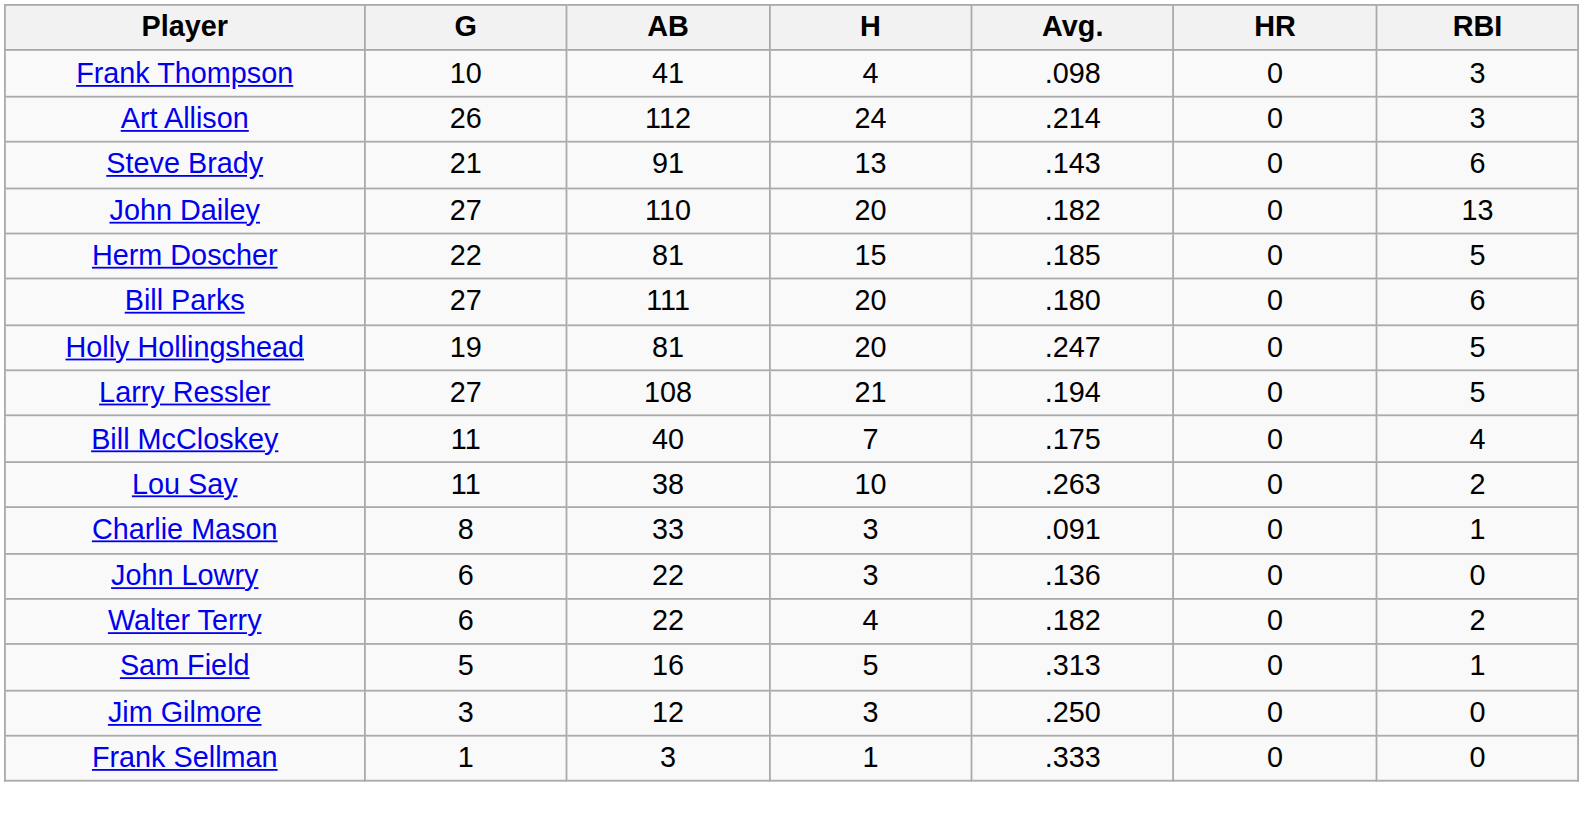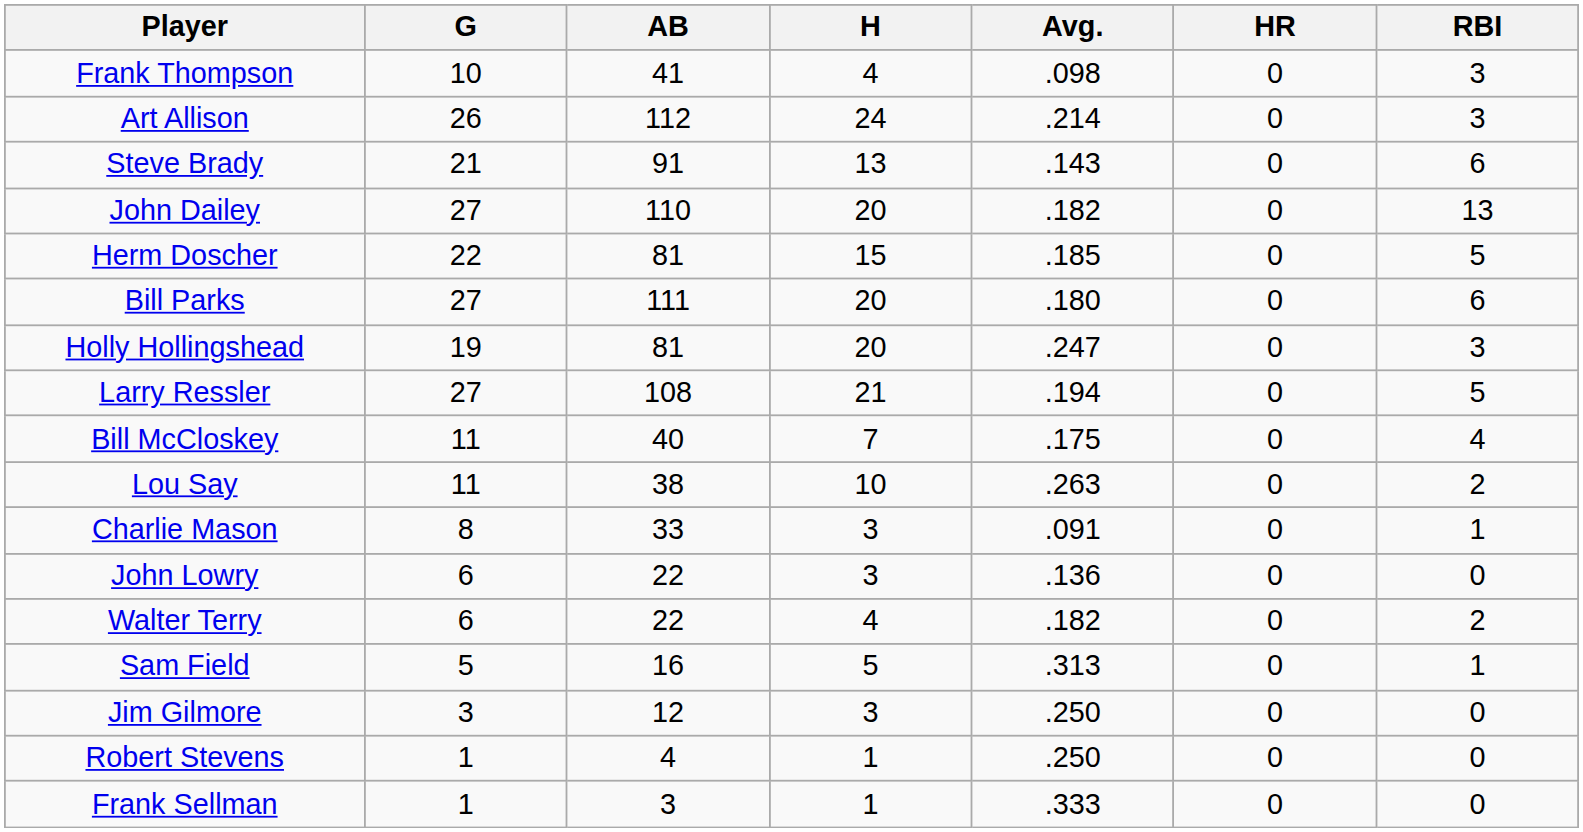 <table class="wikitable sortable">
 <tr>
 <th bgcolor="#DDDDFF" width="16%">Player</th>
 <th bgcolor="#DDDDFF" width="9%">G</th>
 <th bgcolor="#DDDDFF" width="9%">AB</th>
 <th bgcolor="#DDDDFF" width="9%">H</th>
 <th bgcolor="#DDDDFF" width="9%">Avg.</th>
 <th bgcolor="#DDDDFF" width="9%">HR</th>
 <th bgcolor="#DDDDFF" width="9%">RBI</th>
 </tr>
 <tr align="center">
 <td><a href='#'>Frank Thompson</a></td>
 <td>10</td>
 <td>41</td>
 <td>4</td>
 <td>.098</td>
 <td>0</td>
 <td>3</td>
 </tr>
 <tr align=center>
 <td><a href='#'>Art Allison</a></td>
 <td>26</td>
 <td>112</td>
 <td>24</td>
 <td>.214</td>
 <td>0</td>
 <td>3</td>
 </tr>
 <tr align=center>
 <td><a href='#'>Steve Brady</a></td>
 <td>21</td>
 <td>91</td>
 <td>13</td>
 <td>.143</td>
 <td>0</td>
 <td>6</td>
 </tr>
 <tr align=center>
 <td><a href='#'>John Dailey</a></td>
 <td>27</td>
 <td>110</td>
 <td>20</td>
 <td>.182</td>
 <td>0</td>
 <td>13</td>
 </tr>
 <tr align=center>
 <td><a href='#'>Herm Doscher</a></td>
 <td>22</td>
 <td>81</td>
 <td>15</td>
 <td>.185</td>
 <td>0</td>
 <td>5</td>
 </tr>
 <tr align=center>
 <td><a href='#'>Bill Parks</a></td>
 <td>27</td>
 <td>111</td>
 <td>20</td>
 <td>.180</td>
 <td>0</td>
 <td>6</td>
 </tr>
 <tr align=center>
 <td><a href='#'>Holly Hollingshead</a></td>
 <td>19</td>
 <td>81</td>
 <td>20</td>
 <td>.247</td>
 <td>0</td>
-<td>5</td>
+<td>3</td>
 </tr>
 <tr align=center>
 <td><a href='#'>Larry Ressler</a></td>
 <td>27</td>
 <td>108</td>
 <td>21</td>
 <td>.194</td>
 <td>0</td>
 <td>5</td>
 </tr>
 <tr align=center>
 <td><a href='#'>Bill McCloskey</a></td>
 <td>11</td>
 <td>40</td>
 <td>7</td>
 <td>.175</td>
 <td>0</td>
 <td>4</td>
 </tr>
 <tr align=center>
 <td><a href='#'>Lou Say</a></td>
 <td>11</td>
 <td>38</td>
 <td>10</td>
 <td>.263</td>
 <td>0</td>
 <td>2</td>
 </tr>
 <tr align=center>
 <td><a href='#'>Charlie Mason</a></td>
 <td>8</td>
 <td>33</td>
 <td>3</td>
 <td>.091</td>
 <td>0</td>
 <td>1</td>
 </tr>
 <tr align=center>
 <td><a href='#'>John Lowry</a></td>
 <td>6</td>
 <td>22</td>
 <td>3</td>
 <td>.136</td>
 <td>0</td>
 <td>0</td>
 </tr>
 <tr align=center>
 <td><a href='#'>Walter Terry</a></td>
 <td>6</td>
 <td>22</td>
 <td>4</td>
 <td>.182</td>
 <td>0</td>
 <td>2</td>
 </tr>
 <tr align=center>
 <td><a href='#'>Sam Field</a></td>
 <td>5</td>
 <td>16</td>
 <td>5</td>
 <td>.313</td>
 <td>0</td>
 <td>1</td>
 </tr>
 <tr align=center>
 <td><a href='#'>Jim Gilmore</a></td>
 <td>3</td>
 <td>12</td>
 <td>3</td>
 <td>.250</td>
 <td>0</td>
 <td>0</td>
 </tr>
 <tr align=center>
+<td><a href='#'>Robert Stevens</a></td>
+<td>1</td>
+<td>4</td>
+<td>1</td>
+<td>.250</td>
+<td>0</td>
+<td>0</td>
+</tr>
+<tr align=center>
 <td><a href='#'>Frank Sellman</a></td>
 <td>1</td>
 <td>3</td>
 <td>1</td>
 <td>.333</td>
 <td>0</td>
 <td>0</td>
 </tr>
 </table>
